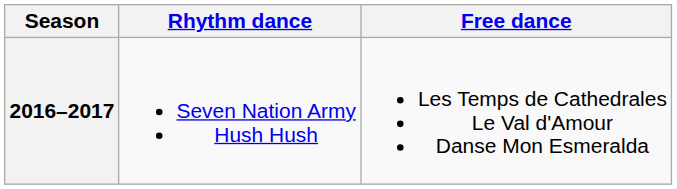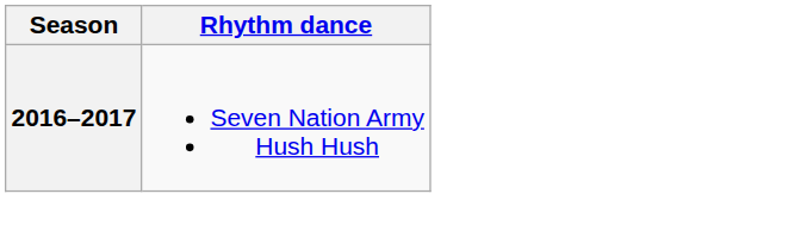 <table class=wikitable style=text-align:center>
 <tr>
 <th>Season</th>
 <th><a href='#'>Rhythm dance</a></th>
-<th><a href='#'>Free dance</a></th>
 </tr>
 <tr>
 <th>2016–2017 <br></th>
 <td><br><ul><li> <a href='#'>Seven Nation Army</a> <br> </li><li> <a href='#'>Hush Hush</a> <br> </li></ul></td>
-<td><br><ul><li>Les Temps de Cathedrales</li><li>Le Val d'Amour</li><li>Danse Mon Esmeralda <br> </li></ul></td>
 </tr>
 </table>
